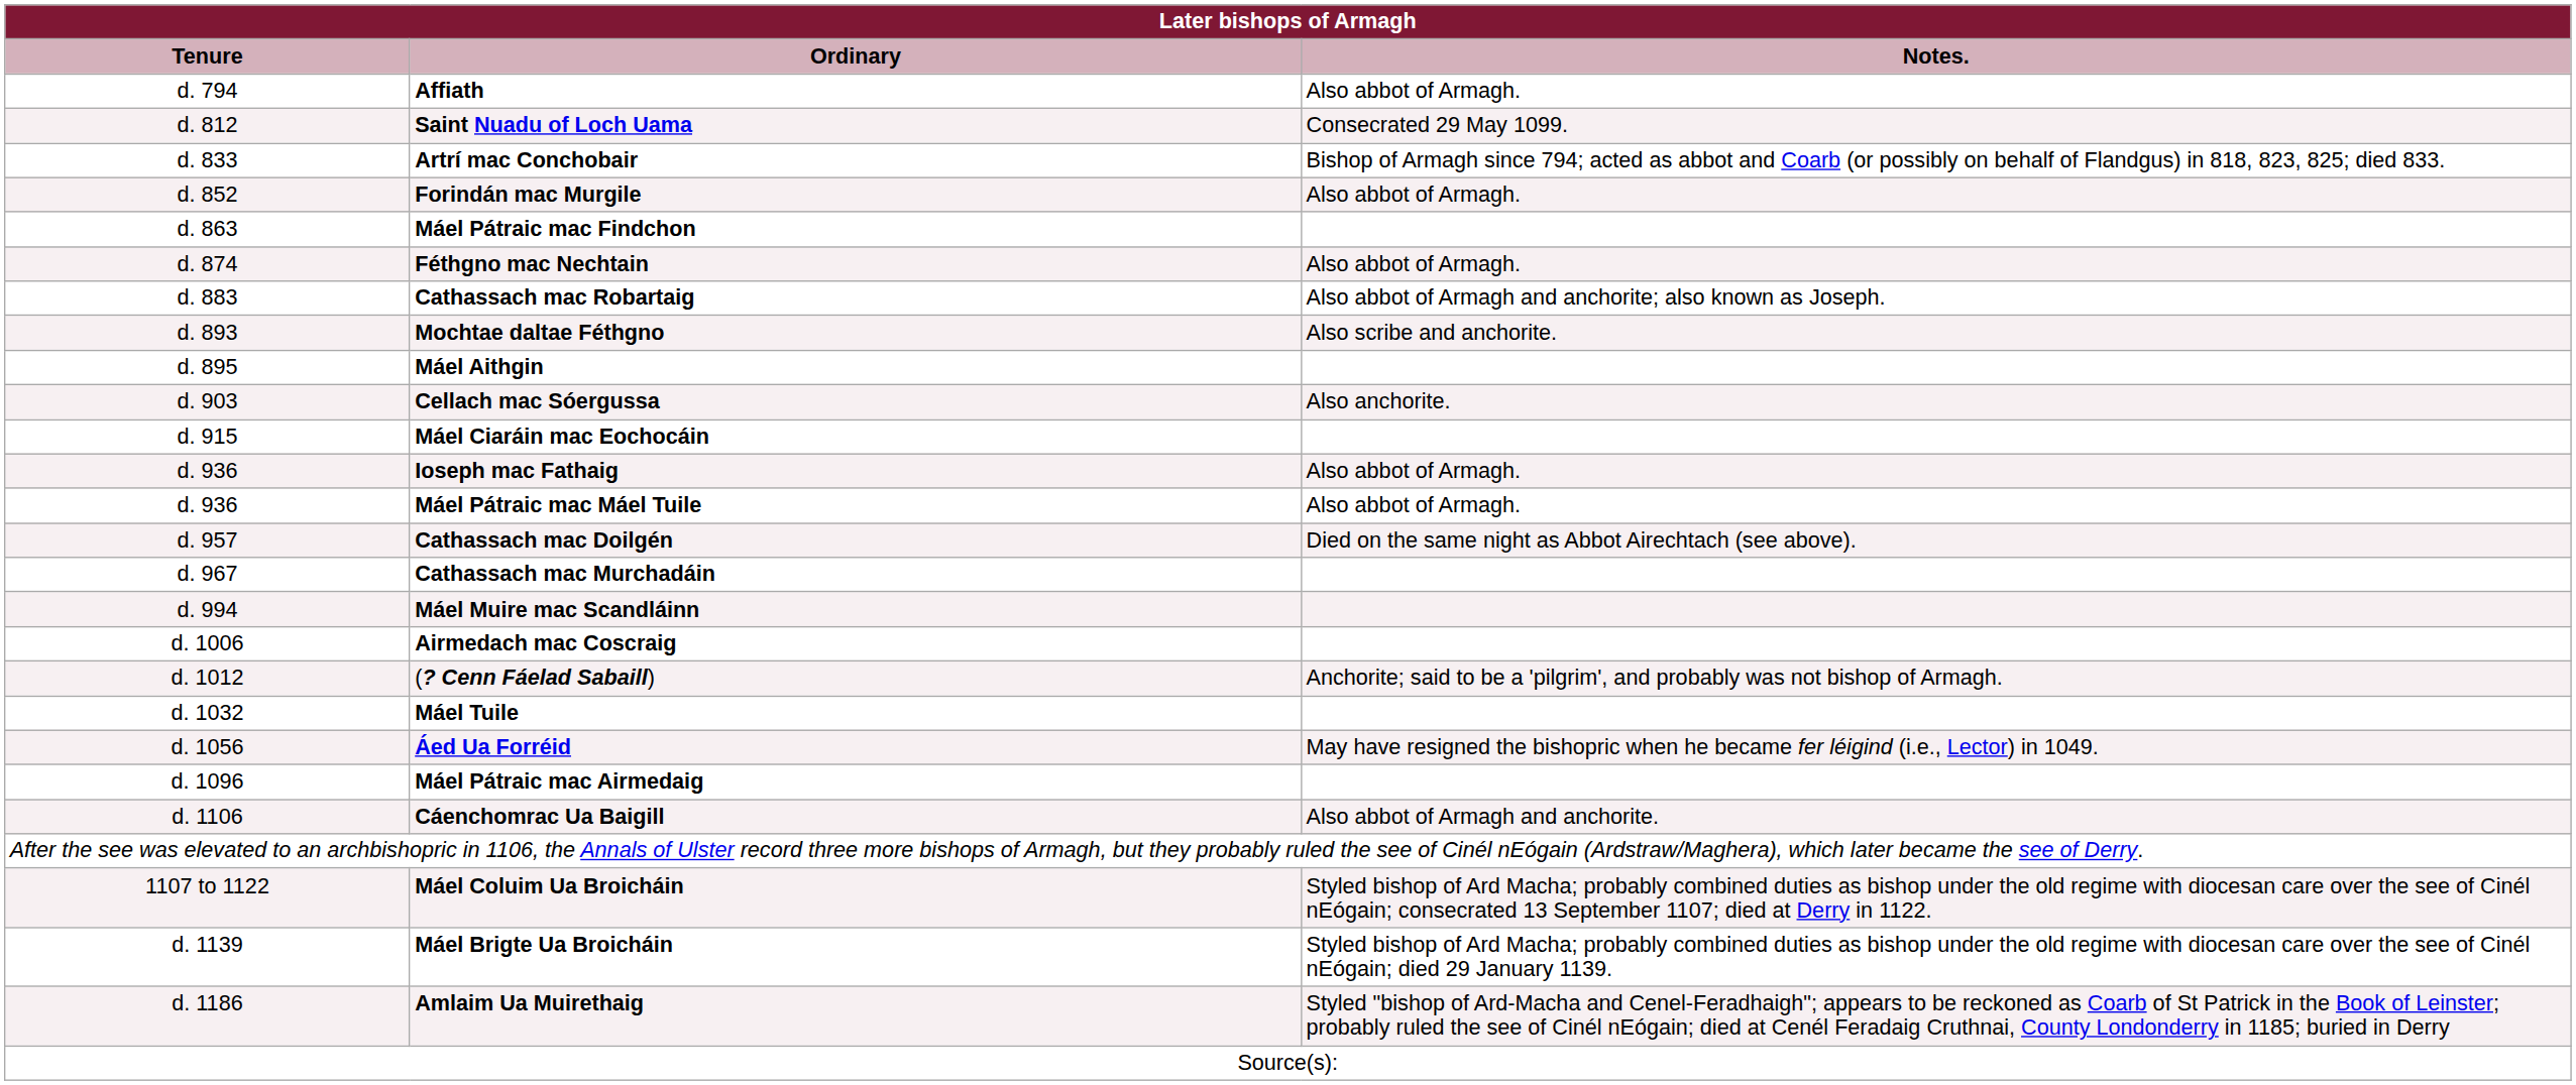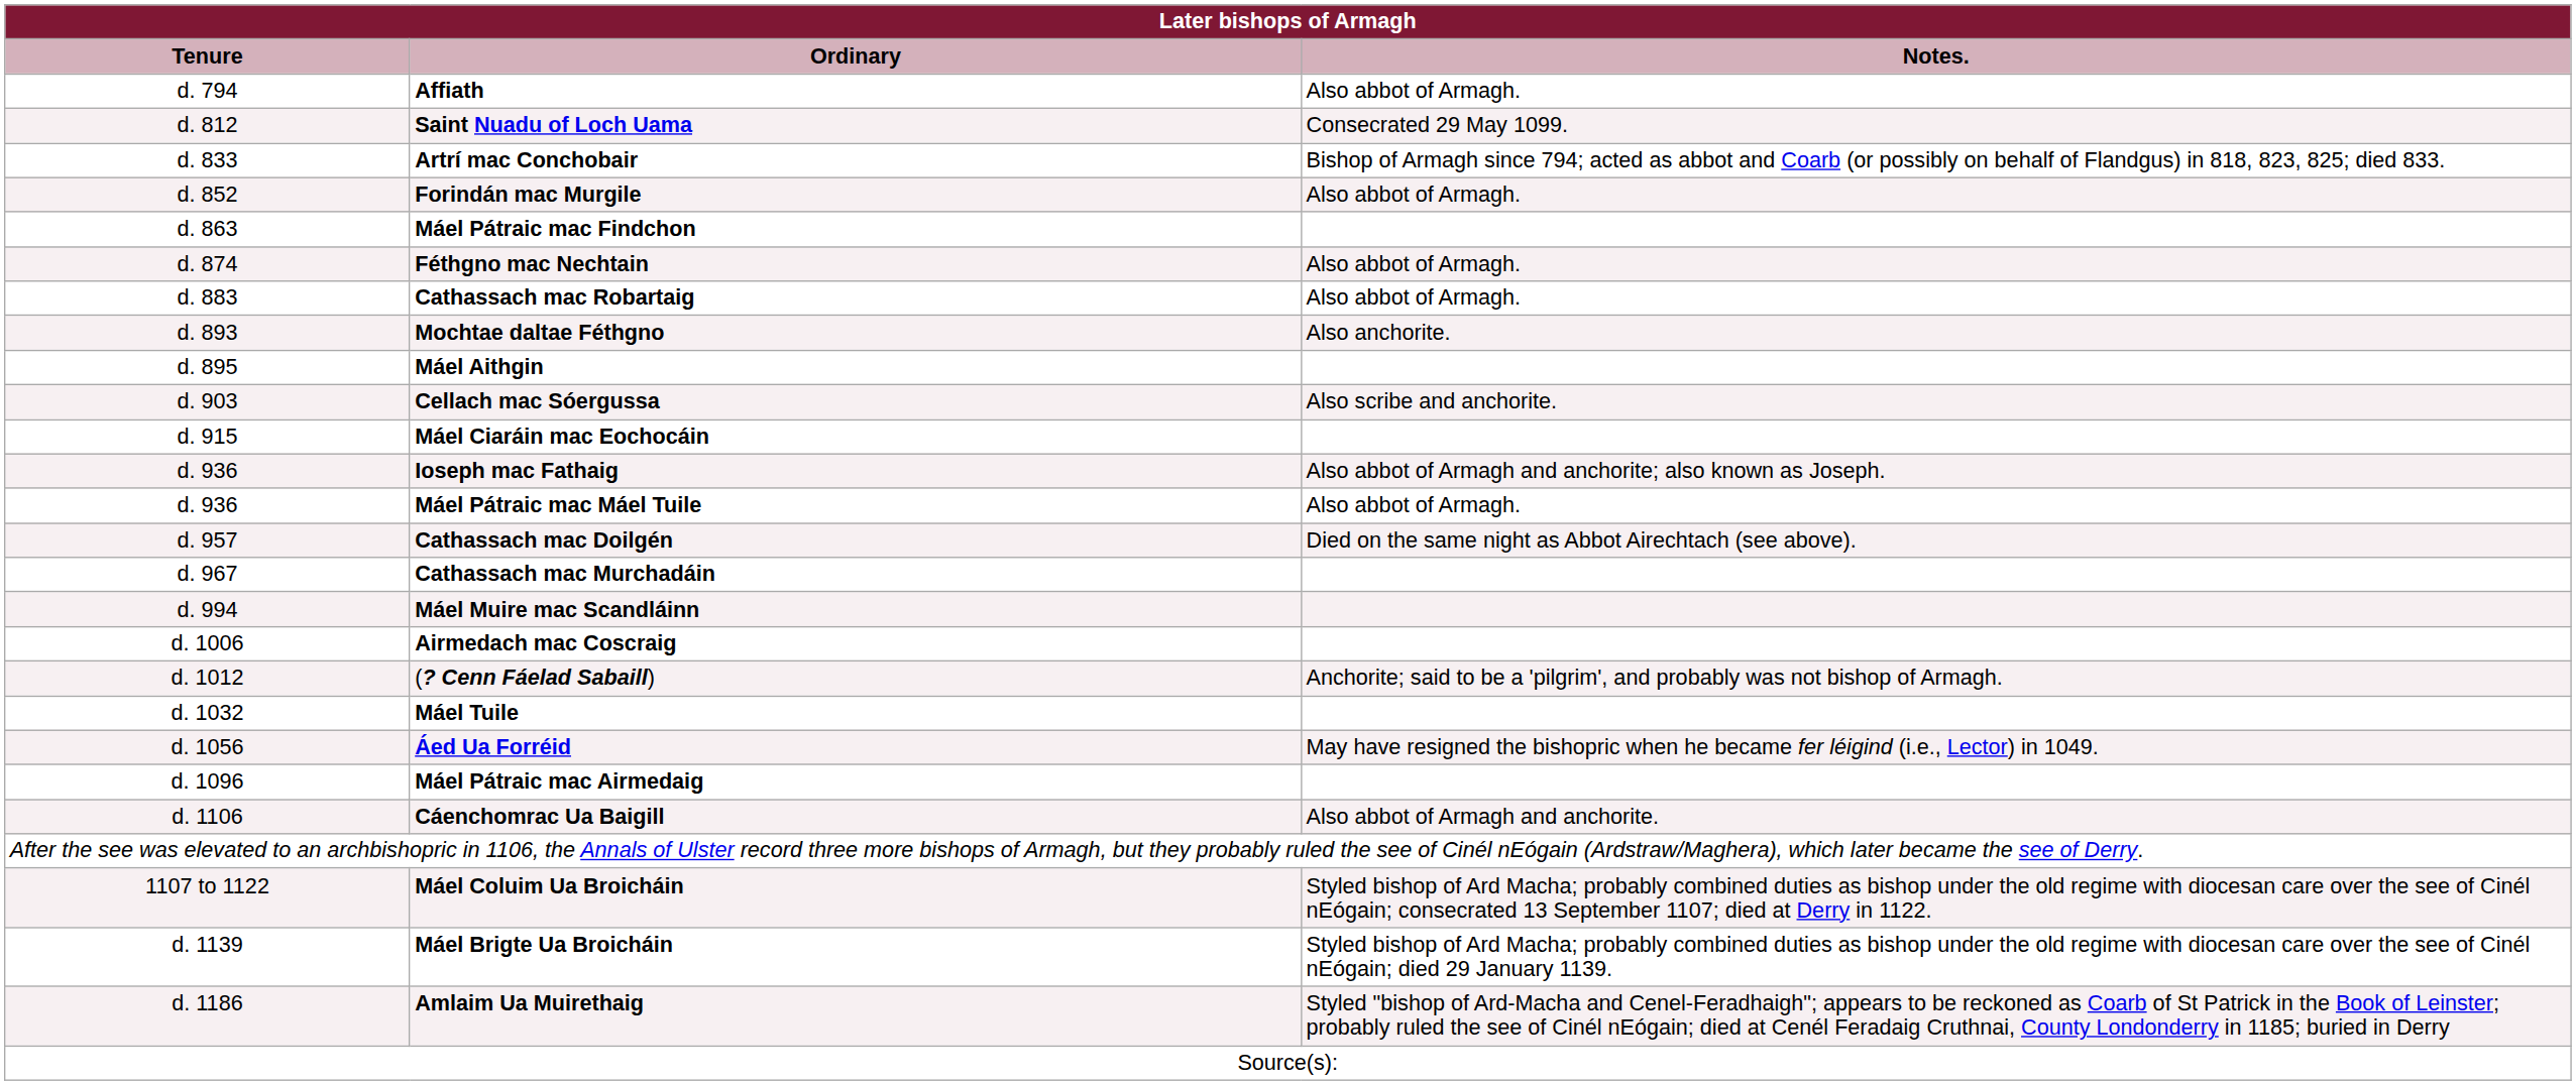 <table class="wikitable" style="width:95%;" border="1" cellpadding="2">
 <tr>
 <th colspan="3" style="background:#7f1734; color:white;">Later bishops of Armagh</th>
 </tr>
 <tr>
 <th style="background:#d4b1bb; width:15%;">Tenure</th>
 <th style="background:#d4b1bb; width:33%;">Ordinary</th>
 <th style="background:#d4b1bb; width:47%;">Notes.</th>
 </tr>
 <tr style="vertical-align:top; background:white;">
 <td style="text-align: center;">d. 794</td>
 <td><strong>Affiath</strong></td>
 <td>Also abbot of Armagh.</td>
 </tr>
 <tr style="vertical-align:top; background:#f7f0f2;">
 <td style="text-align: center;">d. 812</td>
 <td><strong>Saint <a href='#'>Nuadu of Loch Uama</a></strong></td>
 <td>Consecrated 29 May 1099.</td>
 </tr>
 <tr style="vertical-align:top; background:white;">
 <td style="text-align: center;">d. 833</td>
 <td><strong>Artrí mac Conchobair</strong></td>
 <td>Bishop of Armagh since 794; acted as abbot and <a href='#'>Coarb</a> (or possibly on behalf of Flandgus) in 818, 823, 825; died 833.</td>
 </tr>
 <tr style="vertical-align:top; background:#f7f0f2;">
 <td style="text-align: center;">d. 852</td>
 <td><strong>Forindán mac Murgile</strong></td>
 <td>Also abbot of Armagh.</td>
 </tr>
 <tr style="vertical-align:top; background:white;">
 <td style="text-align: center;">d. 863</td>
 <td><strong>Máel Pátraic mac Findchon</strong></td>
 <td></td>
 </tr>
 <tr style="vertical-align:top; background:#f7f0f2;">
 <td style="text-align: center;">d. 874</td>
 <td><strong>Féthgno mac Nechtain</strong></td>
 <td>Also abbot of Armagh.</td>
 </tr>
 <tr style="vertical-align:top; background:white;">
 <td style="text-align: center;">d. 883</td>
 <td><strong>Cathassach mac Robartaig</strong></td>
-<td>Also abbot of Armagh and anchorite; also known as Joseph.</td>
+<td>Also abbot of Armagh.</td>
 </tr>
 <tr style="vertical-align:top; background:#f7f0f2;">
 <td style="text-align: center;">d. 893</td>
 <td><strong>Mochtae daltae Féthgno</strong></td>
-<td>Also scribe and anchorite.</td>
+<td>Also anchorite.</td>
 </tr>
 <tr style="vertical-align:top; background:white;">
 <td style="text-align: center;">d. 895</td>
 <td><strong>Máel Aithgin</strong></td>
 <td></td>
 </tr>
 <tr style="vertical-align:top; background:#f7f0f2;">
 <td style="text-align: center;">d. 903</td>
 <td><strong>Cellach mac Sóergussa </strong></td>
-<td>Also anchorite.</td>
+<td>Also scribe and anchorite.</td>
 </tr>
 <tr style="vertical-align:top; background:white;">
 <td style="text-align: center;">d. 915</td>
 <td><strong>Máel Ciaráin mac Eochocáin</strong></td>
 <td></td>
 </tr>
 <tr style="vertical-align:top; background:#f7f0f2;">
 <td style="text-align: center;">d. 936</td>
 <td><strong>Ioseph mac Fathaig</strong></td>
-<td>Also abbot of Armagh.</td>
+<td>Also abbot of Armagh and anchorite; also known as Joseph.</td>
 </tr>
 <tr style="vertical-align:top; background:white;">
 <td style="text-align: center;">d. 936</td>
 <td><strong>Máel Pátraic mac Máel Tuile</strong></td>
 <td>Also abbot of Armagh.</td>
 </tr>
 <tr style="vertical-align:top; background:#f7f0f2;">
 <td style="text-align: center;">d. 957</td>
 <td><strong>Cathassach mac Doilgén</strong></td>
 <td>Died on the same night as Abbot Airechtach (see above).</td>
 </tr>
 <tr style="vertical-align:top; background:white;">
 <td style="text-align: center;">d. 967</td>
 <td><strong>Cathassach mac Murchadáin</strong></td>
 <td></td>
 </tr>
 <tr style="vertical-align:top; background:#f7f0f2;">
 <td style="text-align: center;">d. 994</td>
 <td><strong>Máel Muire mac Scandláinn</strong></td>
 <td></td>
 </tr>
 <tr style="vertical-align:top; background:white;">
 <td style="text-align: center;">d. 1006</td>
 <td><strong>Airmedach mac Coscraig</strong></td>
 <td></td>
 </tr>
 <tr style="vertical-align:top; background:#f7f0f2;">
 <td style="text-align: center;">d. 1012</td>
 <td>(<strong><em>? Cenn Fáelad Sabaill</em></strong>)</td>
 <td>Anchorite; said to be a 'pilgrim', and probably was not bishop of Armagh.</td>
 </tr>
 <tr style="vertical-align:top; background:white;">
 <td style="text-align: center;">d. 1032</td>
 <td><strong>Máel Tuile</strong></td>
 <td></td>
 </tr>
 <tr style="vertical-align:top; background:#f7f0f2;">
 <td style="text-align: center;">d. 1056</td>
 <td><strong><a href='#'>Áed Ua Forréid</a></strong></td>
 <td>May have resigned the bishopric when he became <em>fer léigind</em> (i.e., <a href='#'>Lector</a>) in 1049.</td>
 </tr>
 <tr style="vertical-align:top; background:white;">
 <td style="text-align: center;">d. 1096</td>
 <td><strong>Máel Pátraic mac Airmedaig</strong></td>
 <td></td>
 </tr>
 <tr style="vertical-align:top; background:#f7f0f2;">
 <td style="text-align: center;">d. 1106</td>
 <td><strong>Cáenchomrac Ua Baigill</strong></td>
 <td>Also abbot of Armagh and anchorite.</td>
 </tr>
 <tr style="vertical-align:top; background:white;">
 <td colspan="3"><em>After the see was elevated to an archbishopric in 1106, the <a href='#'>Annals of Ulster</a> record three more bishops of Armagh, but they probably ruled the see of Cinél nEógain (Ardstraw/Maghera), which later became the <a href='#'>see of Derry</a></em>.</td>
 </tr>
 <tr style="vertical-align:top; background:#f7f0f2;">
 <td style="text-align: center;">1107 to 1122</td>
 <td><strong>Máel Coluim Ua Broicháin</strong></td>
 <td>Styled bishop of Ard Macha; probably combined duties as bishop under the old regime with diocesan care over the see of Cinél nEógain; consecrated 13 September 1107; died at <a href='#'>Derry</a> in 1122.</td>
 </tr>
 <tr style="vertical-align:top; background:white;">
 <td style="text-align: center;">d. 1139</td>
 <td><strong>Máel Brigte Ua Broicháin</strong></td>
 <td>Styled bishop of Ard Macha; probably combined duties as bishop under the old regime with diocesan care over the see of Cinél nEógain; died 29 January 1139.</td>
 </tr>
 <tr style="vertical-align:top; background:#f7f0f2;">
 <td style="text-align: center;">d. 1186</td>
 <td><strong>Amlaim Ua Muirethaig</strong></td>
 <td>Styled "bishop of Ard-Macha and Cenel-Feradhaigh"; appears to be reckoned as <a href='#'>Coarb</a> of St Patrick in the <a href='#'>Book of Leinster</a>; probably ruled the see of Cinél nEógain; died at Cenél Feradaig Cruthnai, <a href='#'>County Londonderry</a> in 1185; buried in Derry</td>
 </tr>
 <tr style="vertical-align:top; background:white;">
 <td colspan="3" style="text-align: center;">Source(s):</td>
 </tr>
 </table>
